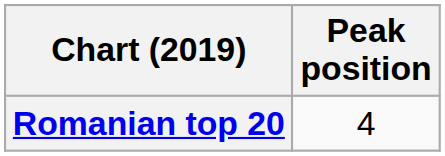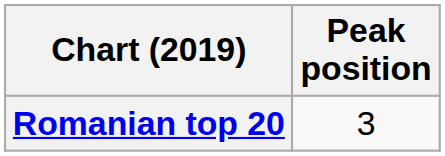 <table class="wikitable plainrowheaders" style="text-align:center">
 <tr>
 <th>Chart (2019)</th>
 <th>Peak<br>position</th>
 </tr>
 <tr>
 <th scope="row"><a href='#'>Romanian top 20</a></th>
-<td>4</td>
+<td>3</td>
 </tr>
 </table>
